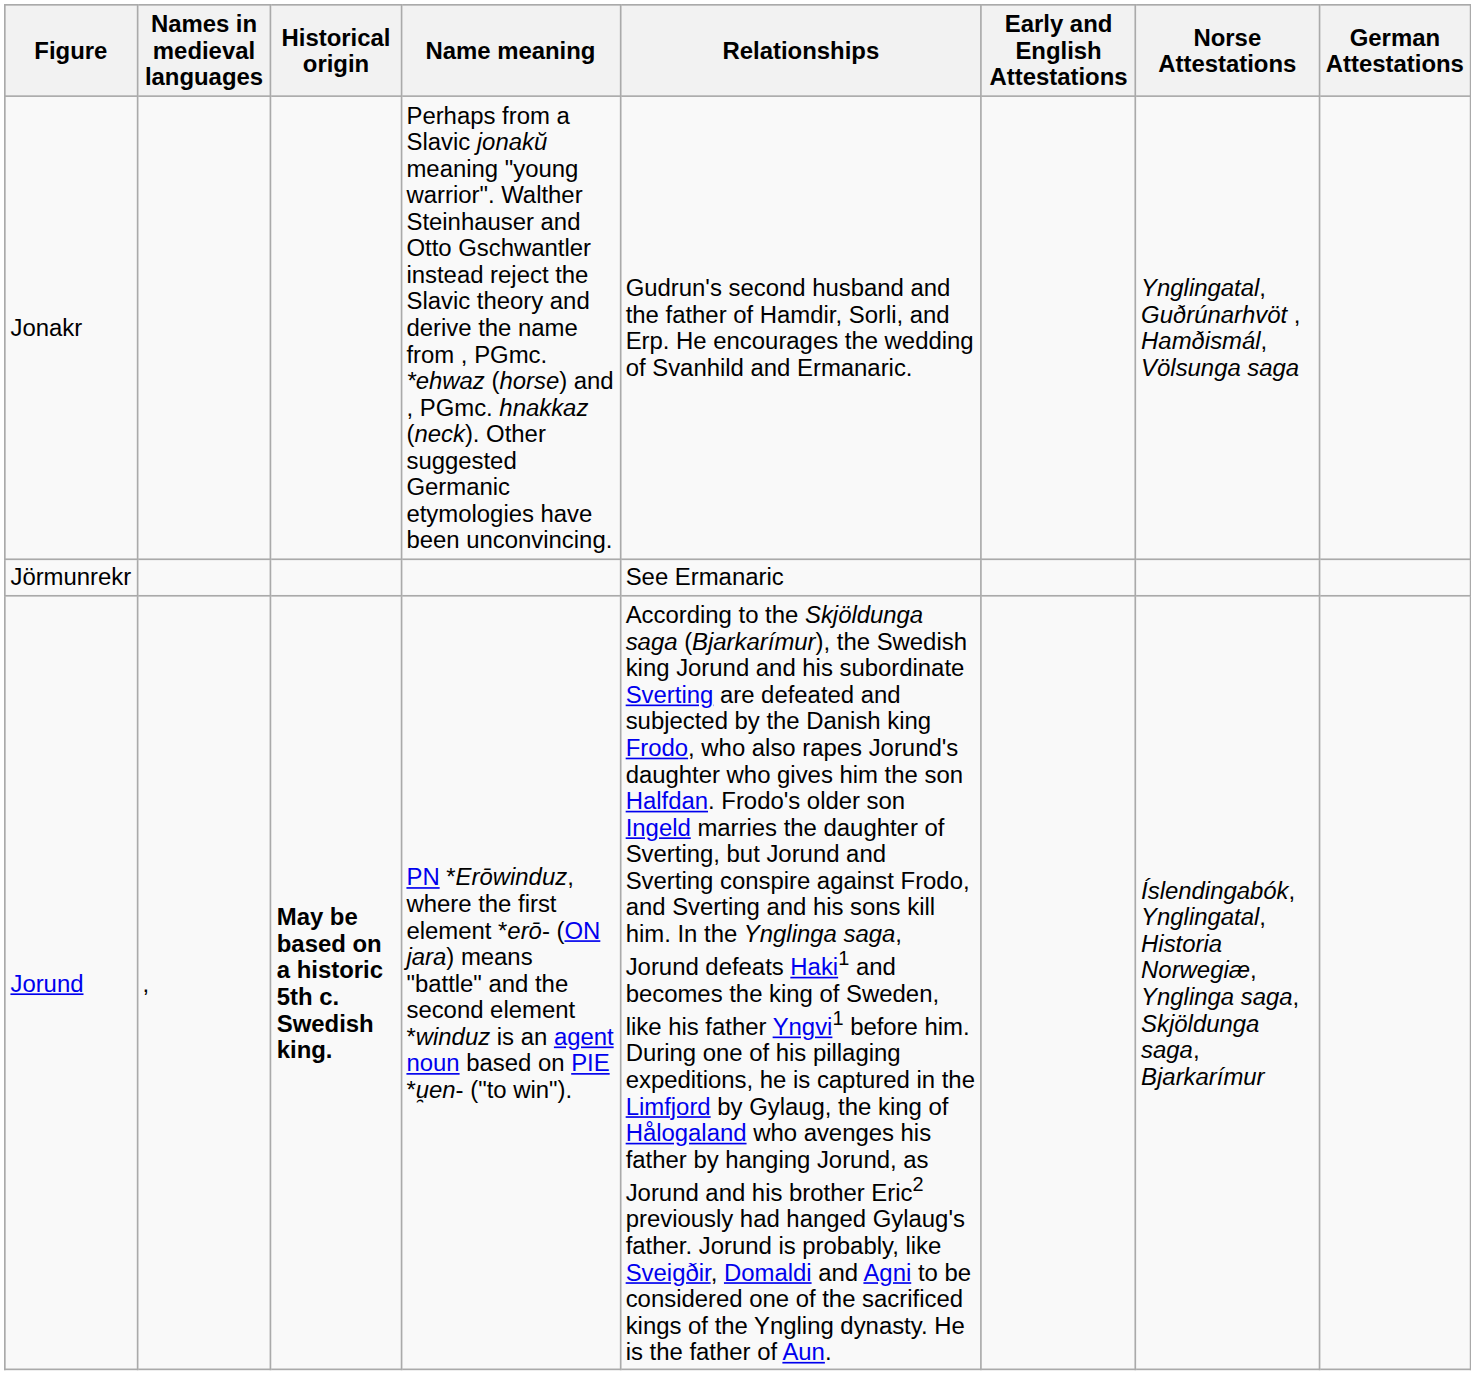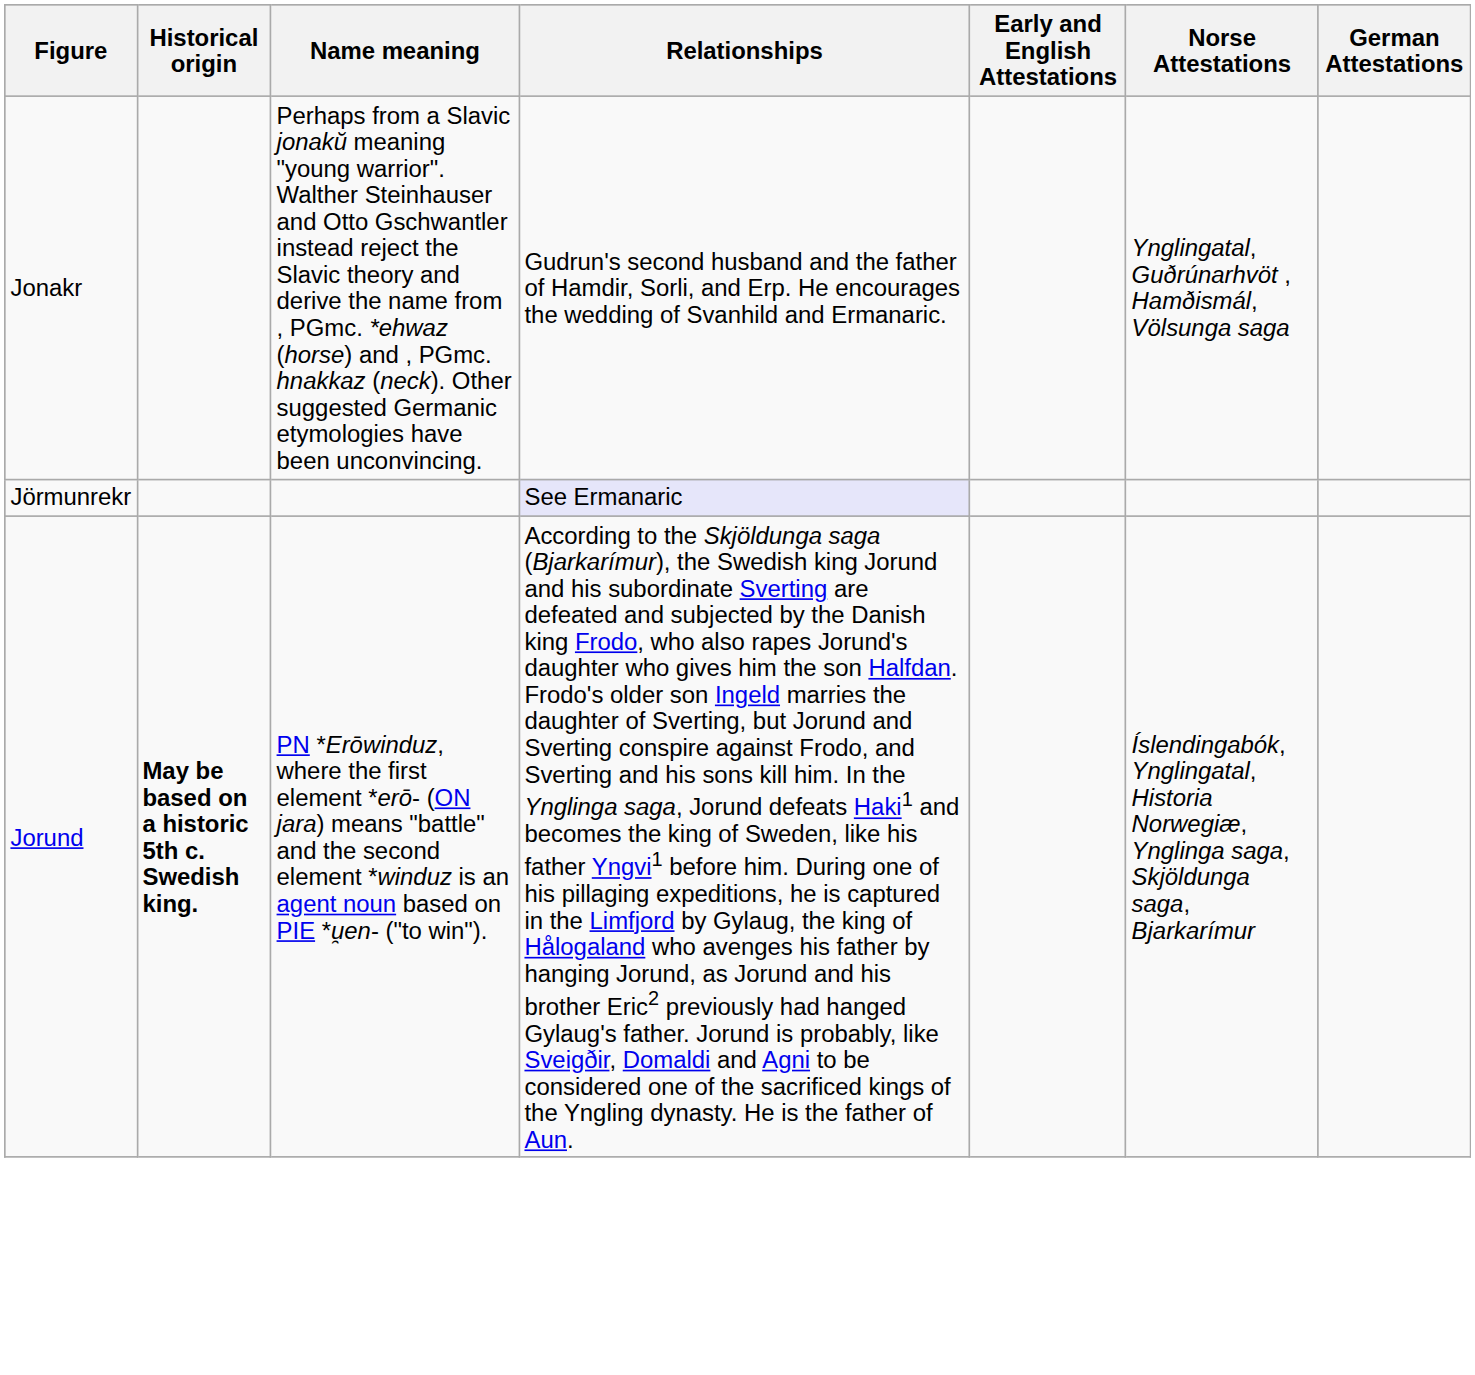 <table class="wikitable sortable" style="font-size: 90%; width: 100%">
 <tr>
 <th>Figure</th>
-<th>Names in medieval languages</th>
 <th>Historical origin</th>
 <th>Name meaning</th>
 <th>Relationships</th>
 <th>Early and English Attestations</th>
 <th>Norse Attestations</th>
 <th>German Attestations</th>
 </tr>
 <tr>
 <td>Jonakr</td>
-<td></td>
 <td></td>
 <td>Perhaps from a Slavic <em>jonakŭ</em> meaning "young warrior". Walther Steinhauser and Otto Gschwantler instead reject the Slavic theory and derive the name from , PGmc. <em>*ehwaz</em> (<em>horse</em>) and , PGmc. <em>hnakkaz</em> (<em>neck</em>). Other suggested Germanic etymologies have been unconvincing.</td>
 <td>Gudrun's second husband and the father of Hamdir, Sorli, and Erp. He encourages the wedding of Svanhild and Ermanaric.</td>
 <td></td>
 <td><em>Ynglingatal</em>, <em>Guðrúnarhvöt </em>, <em>Hamðismál</em>, <em>Völsunga saga</em></td>
 <td></td>
 </tr>
 <tr>
 <td>Jörmunrekr</td>
 <td></td>
 <td></td>
-<td></td>
-<td>See Ermanaric</td>
+<td style="background: lavender;">See Ermanaric</td>
 <td></td>
 <td></td>
 <td></td>
 </tr>
 <tr>
 <td><a href='#'>Jorund</a></td>
-<td>, </td>
 <td><strong>May be based on a historic 5th c. Swedish king.</strong></td>
 <td><a href='#'>PN</a> *<em>Erōwinduz</em>, where the first element *<em>erō</em>- (<a href='#'>ON</a> <em>jara</em>) means "battle" and the second element *<em>winduz</em> is an <a href='#'>agent noun</a> based on <a href='#'>PIE</a> *<em>u̯en</em>- ("to win").</td>
 <td>According to the <em>Skjöldunga saga</em> (<em>Bjarkarímur</em>), the Swedish king Jorund and his subordinate <a href='#'>Sverting</a> are defeated and subjected by the Danish king <a href='#'>Frodo</a>, who also rapes Jorund's daughter who gives him the son <a href='#'>Halfdan</a>. Frodo's older son <a href='#'>Ingeld</a> marries the daughter of Sverting, but Jorund and Sverting conspire against Frodo, and Sverting and his sons kill him. In the <em>Ynglinga saga</em>, Jorund defeats <a href='#'>Haki</a><sup>1</sup> and becomes the king of Sweden, like his father <a href='#'>Yngvi</a><sup>1</sup> before him. During one of his pillaging expeditions, he is captured in the <a href='#'>Limfjord</a> by Gylaug, the king of <a href='#'>Hålogaland</a> who avenges his father by hanging Jorund, as Jorund and his brother Eric<sup>2</sup> previously had hanged Gylaug's father. Jorund is probably, like <a href='#'>Sveigðir</a>, <a href='#'>Domaldi</a> and <a href='#'>Agni</a> to be considered one of the sacrificed kings of the Yngling dynasty. He is the father of <a href='#'>Aun</a>.</td>
 <td></td>
 <td><em>Íslendingabók</em>, <em>Ynglingatal</em>, <em>Historia Norwegiæ</em>, <em>Ynglinga saga</em>, <em>Skjöldunga saga</em>, <em>Bjarkarímur</em></td>
 <td></td>
 </tr>
 </table>
